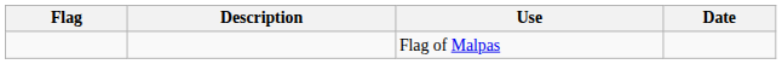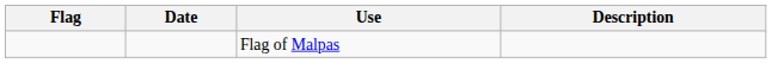 <table class="wikitable">
 <tr>
 <th width="110">Flag</th>
+<th width="100">Date</th>
+<th width="250">Use</th>
 <th width="250">Description</th>
-<th width="250">Use</th>
-<th width="100">Date</th>
 </tr>
 <tr>
 <td></td>
 <td></td>
 <td>Flag of <a href='#'>Malpas</a></td>
 <td></td>
 </tr>
 </table>
